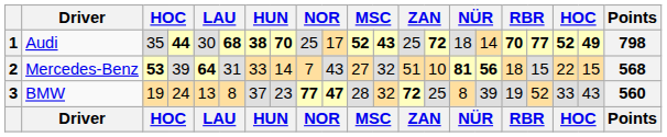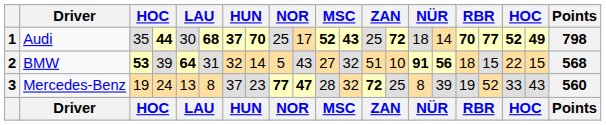 <table class="wikitable" style="font-size:85%; text-align:center">
 <tr style="background:#f9f9f9" valign="top">
 <th valign="middle"></th>
 <th valign="middle">Driver</th>
 <th colspan=2><a href='#'>HOC</a><br></th>
 <th colspan=2><a href='#'>LAU</a><br></th>
 <th colspan=2><a href='#'>HUN</a><br></th>
 <th colspan=2><a href='#'>NOR</a><br></th>
 <th colspan=2><a href='#'>MSC</a><br></th>
 <th colspan=2><a href='#'>ZAN</a><br></th>
 <th colspan=2><a href='#'>NÜR</a><br></th>
 <th colspan=2><a href='#'>RBR</a><br></th>
 <th colspan=2><a href='#'>HOC</a><br></th>
 <th valign="middle">Points</th>
 </tr>
 <tr>
 <th>1</th>
 <td align="left"><a href='#'>Audi</a></td>
 <td style="background:#dfdfdf;">35</td>
 <td style="background:#ffffbf;"><strong>44</strong></td>
 <td style="background:#dfdfdf;">30</td>
 <td style="background:#ffffbf;"><strong>68</strong></td>
-<td style="background:#ffffbf;"><strong>38</strong></td>
+<td style="background:#ffffbf;"><strong>37</strong></td>
 <td style="background:#ffffbf;"><strong>70</strong></td>
 <td style="background:#dfdfdf;">25</td>
 <td style="background:#ffdf9f;">17</td>
 <td style="background:#ffffbf;"><strong>52</strong></td>
 <td style="background:#ffffbf;"><strong>43</strong></td>
 <td style="background:#dfdfdf;">25</td>
 <td style="background:#ffffbf;"><strong>72</strong></td>
 <td style="background:#dfdfdf;">18</td>
 <td style="background:#ffdf9f;">14</td>
 <td style="background:#ffffbf;"><strong>70</strong></td>
 <td style="background:#ffffbf;"><strong>77</strong></td>
 <td style="background:#ffffbf;"><strong>52</strong></td>
 <td style="background:#ffffbf;"><strong>49</strong></td>
 <th>798</th>
 </tr>
 <tr>
 <th>2</th>
-<td align="left"><a href='#'>Mercedes-Benz</a></td>
+<td align="left"><a href='#'>BMW</a></td>
 <td style="background:#ffffbf;"><strong>53</strong></td>
 <td style="background:#dfdfdf;">39</td>
 <td style="background:#ffffbf;"><strong>64</strong></td>
 <td style="background:#dfdfdf;">31</td>
-<td style="background:#ffdf9f;">33</td>
+<td style="background:#ffdf9f;">32</td>
 <td style="background:#ffdf9f;">14</td>
-<td style="background:#ffdf9f;">7</td>
+<td style="background:#ffdf9f;">5</td>
 <td style="background:#dfdfdf;">43</td>
 <td style="background:#ffdf9f;">27</td>
 <td style="background:#dfdfdf;">32</td>
 <td style="background:#ffdf9f;">51</td>
 <td style="background:#ffdf9f;">10</td>
-<td style="background:#ffffbf;"><strong>81</strong></td>
+<td style="background:#ffffbf;"><strong>91</strong></td>
 <td style="background:#ffffbf;"><strong>56</strong></td>
 <td style="background:#ffdf9f;">18</td>
 <td style="background:#dfdfdf;">15</td>
 <td style="background:#ffdf9f;">22</td>
 <td style="background:#ffdf9f;">15</td>
 <th>568</th>
 </tr>
 <tr>
 <th>3</th>
-<td align="left"><a href='#'>BMW</a></td>
+<td align="left"><a href='#'>Mercedes-Benz</a></td>
 <td style="background:#ffdf9f;">19</td>
 <td style="background:#ffdf9f;">24</td>
 <td style="background:#ffdf9f;">13</td>
 <td style="background:#ffdf9f;">8</td>
 <td style="background:#dfdfdf;">37</td>
 <td style="background:#dfdfdf;">23</td>
 <td style="background:#ffffbf;"><strong>77</strong></td>
 <td style="background:#ffffbf;"><strong>47</strong></td>
 <td style="background:#dfdfdf;">28</td>
 <td style="background:#ffdf9f;">32</td>
 <td style="background:#ffffbf;"><strong>72</strong></td>
 <td style="background:#dfdfdf;">25</td>
 <td style="background:#ffdf9f;">8</td>
 <td style="background:#dfdfdf;">39</td>
 <td style="background:#dfdfdf;">19</td>
 <td style="background:#ffdf9f;">52</td>
 <td style="background:#dfdfdf;">33</td>
 <td style="background:#dfdfdf;">43</td>
 <th>560</th>
 </tr>
 <tr>
 <th valign="middle"></th>
 <th valign="middle">Driver</th>
 <th colspan=2><a href='#'>HOC</a><br></th>
 <th colspan=2><a href='#'>LAU</a><br></th>
 <th colspan=2><a href='#'>HUN</a><br></th>
 <th colspan=2><a href='#'>NOR</a><br></th>
 <th colspan=2><a href='#'>MSC</a><br></th>
 <th colspan=2><a href='#'>ZAN</a><br></th>
 <th colspan=2><a href='#'>NÜR</a><br></th>
 <th colspan=2><a href='#'>RBR</a><br></th>
 <th colspan=2><a href='#'>HOC</a><br></th>
 <th valign="middle">Points</th>
 </tr>
 </table>
